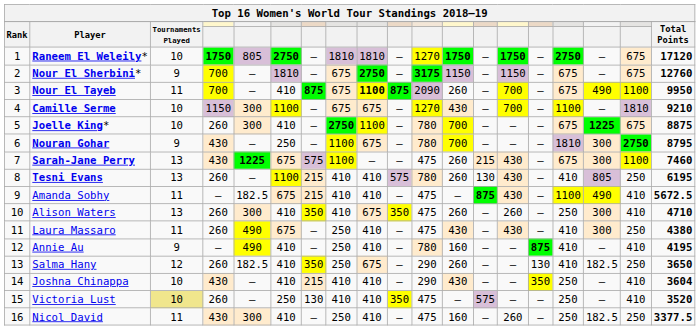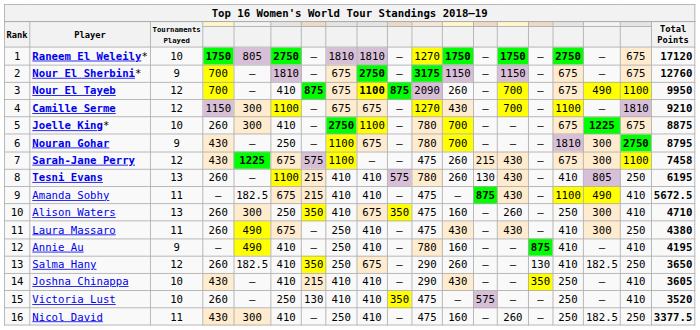 <table class="wikitable sortable">
 <tr>
 <th colspan=19 align="center">Top 16 Women's World Tour Standings 2018–19</th>
 </tr>
 <tr>
 </tr>
 <tr style="font-size:8pt;font-weight:bold">
 <th rowspan=2 align="center">Rank</th>
 <th rowspan=2 align="center">Player</th>
 <th rowspan=2 align="center"><small>Tournaments<br>Played</small></th>
 <th style="background:#fff7cc;"><small></small></th>
 <th style="background:#f2f2f2;"><small></small></th>
 <th style="background:#E5E4E2;"><small></small></th>
 <th style="background:#ecd9c6;"><small></small></th>
 <th style="background:#E5E4E2;"><small></small></th>
 <th style="background:#E5E4E2;"><small></small></th>
 <th style="background:#ecd9c6;"><small></small></th>
 <th style="background:#F3E6D7;"><small></small></th>
 <th style="background:#fff7cc;"><small></small></th>
 <th style="background:#ecd9c6;"><small></small></th>
 <th style="background:#fff7cc;"><small></small></th>
 <th style="background:#ecd9c6;"><small></small></th>
 <th style="background:#E5E4E2;"><small></small></th>
 <th style="background:#f2f2f2;"><small></small></th>
 <th style="background:#E5E4E2;"><small></small></th>
 <th rowspan=2 align="center">Total<br>Points</th>
 </tr>
 <tr>
 <th data-sort-type=number> </th>
 <th data-sort-type=number></th>
 <th data-sort-type=number></th>
 <th data-sort-type=number></th>
 <th data-sort-type=number></th>
 <th data-sort-type=number></th>
 <th data-sort-type=number></th>
 <th data-sort-type=number></th>
 <th data-sort-type=number></th>
 <th data-sort-type=number></th>
 <th data-sort-type=number></th>
 <th data-sort-type=number></th>
 <th data-sort-type=number></th>
 <th data-sort-type=number></th>
 <th data-sort-type=number></th>
 </tr>
 <tr>
 <td align=center>1</td>
 <td> <strong><a href='#'>Raneem El Weleily</a></strong>*</td>
 <td align=center>10</td>
 <td align=center style="background:#00ff00"><strong>1750</strong></td>
 <td align=center style="background:#D8BFD8">805</td>
 <td align=center style="background:#00ff00"><strong>2750</strong></td>
 <td align=center>–</td>
 <td align=center style="background:#D8BFD8">1810</td>
 <td align=center style="background:#D8BFD8">1810</td>
 <td align=center>–</td>
 <td align=center style="background:#ffff00">1270</td>
 <td align=center style="background:#00ff00"><strong>1750</strong></td>
 <td align=center>–</td>
 <td align=center style="background:#00ff00"><strong>1750</strong></td>
 <td align=center>–</td>
 <td align=center style="background:#00ff00"><strong>2750</strong></td>
 <td align=center>–</td>
 <td align=center style="background:#ffebcd">675</td>
 <td align=right><strong>17120</strong></td>
 </tr>
 <tr>
 <td align=center>2</td>
 <td> <strong><a href='#'>Nour El Sherbini</a></strong>*</td>
 <td align=center>9</td>
 <td align=center style="background:#ffff00">700</td>
 <td align=center>–</td>
 <td align=center style="background:#D8BFD8">1810</td>
 <td align=center>–</td>
 <td align=center style="background:#ffebcd">675</td>
 <td align=center style="background:#00ff00"><strong>2750</strong></td>
 <td align=center>–</td>
 <td align=center style="background:#00ff00"><strong>3175</strong></td>
 <td align=center style="background:#D8BFD8">1150</td>
 <td align=center>–</td>
 <td align=center style="background:#D8BFD8">1150</td>
 <td align=center>–</td>
 <td align=center style="background:#ffebcd">675</td>
 <td align=center>–</td>
 <td align=center style="background:#ffebcd">675</td>
 <td align=right><strong>12760</strong></td>
 </tr>
 <tr>
 <td align=center>3</td>
 <td> <strong><a href='#'>Nour El Tayeb</a></strong></td>
-<td align=center>11</td>
+<td align=center>12</td>
 <td align=center style="background:#ffff00">700</td>
 <td align=center>–</td>
 <td align=center>410</td>
 <td align=center style="background:#00ff00"><strong>875</strong></td>
 <td align=center style="background:#ffebcd">675</td>
 <td align=center style="background:#ffff00"><strong>1100</strong></td>
 <td align=center style="background:#00ff00"><strong>875</strong></td>
 <td align=center style="background:#D8BFD8">2090</td>
 <td align=center>260</td>
 <td align=center>–</td>
 <td align=center style="background:#ffff00">700</td>
 <td align=center>–</td>
 <td align=center style="background:#ffebcd">675</td>
 <td align=center style="background:#ffff00">490</td>
 <td align=center style="background:#ffff00">1100</td>
 <td align=right><strong>9950</strong></td>
 </tr>
 <tr>
 <td align=center>4</td>
 <td> <strong><a href='#'>Camille Serme</a></strong></td>
-<td align=center>10</td>
+<td align=center>12</td>
 <td align=center style="background:#D8BFD8">1150</td>
 <td align=center style="background:#ffebcd">300</td>
 <td align=center style="background:#ffff00">1100</td>
 <td align=center>–</td>
 <td align=center style="background:#ffebcd">675</td>
 <td align=center style="background:#ffebcd">675</td>
 <td align=center>–</td>
 <td align=center style="background:#ffff00">1270</td>
 <td align=center style="background:#ffebcd">430</td>
 <td align=center>–</td>
 <td align=center style="background:#ffff00">700</td>
 <td align=center>–</td>
 <td align=center style="background:#ffff00">1100</td>
 <td align=center>–</td>
 <td align=center style="background:#D8BFD8">1810</td>
 <td align=right><strong>9210</strong></td>
 </tr>
 <tr>
 <td align=center>5</td>
 <td> <strong><a href='#'>Joelle King</a></strong>*</td>
 <td align=center>10</td>
 <td align=center>260</td>
 <td align=center style="background:#ffebcd">300</td>
 <td align=center>410</td>
 <td align=center>–</td>
 <td align=center style="background:#00ff00"><strong>2750</strong></td>
 <td align=center style="background:#ffff00">1100</td>
 <td align=center>–</td>
 <td align=center style="background:#ffebcd">780</td>
 <td align=center style="background:#ffff00">700</td>
 <td align=center>–</td>
 <td align=center>–</td>
 <td align=center>–</td>
 <td align=center style="background:#ffebcd">675</td>
 <td align=center style="background:#00ff00"><strong>1225</strong></td>
 <td align=center style="background:#ffebcd">675</td>
 <td align=right><strong>8875</strong></td>
 </tr>
 <tr>
 <td align=center>6</td>
 <td> <strong><a href='#'>Nouran Gohar</a></strong></td>
 <td align=center>9</td>
 <td align=center style="background:#ffebcd">430</td>
 <td align=center>–</td>
 <td align=center>250</td>
 <td align=center>–</td>
 <td align=center style="background:#ffff00">1100</td>
 <td align=center style="background:#ffebcd">675</td>
 <td align=center>–</td>
 <td align=center style="background:#ffebcd">780</td>
 <td align=center style="background:#ffff00">700</td>
 <td align=center>–</td>
 <td align=center>–</td>
 <td align=center>–</td>
 <td align=center style="background:#D8BFD8">1810</td>
 <td align=center style="background:#ffebcd">300</td>
 <td align=center style="background:#00ff00"><strong>2750</strong></td>
 <td align=right><strong>8795</strong></td>
 </tr>
 <tr>
 <td align=center>7</td>
 <td> <strong><a href='#'>Sarah-Jane Perry</a></strong></td>
-<td align=center>13</td>
+<td align=center>12</td>
 <td align=center style="background:#ffebcd">430</td>
 <td align=center style="background:#00ff00"><strong>1225</strong></td>
 <td align=center style="background:#ffebcd">675</td>
 <td align=center style="background:#D8BFD8">575</td>
 <td align=center style="background:#ffff00">1100</td>
 <td align=center>–</td>
 <td align=center>–</td>
 <td align=center>475</td>
 <td align=center>260</td>
 <td align=center style="background:#ffebcd">215</td>
 <td align=center style="background:#ffebcd">430</td>
 <td align=center>–</td>
 <td align=center style="background:#ffebcd">675</td>
 <td align=center style="background:#ffebcd">300</td>
 <td align=center style="background:#ffff00">1100</td>
-<td align=right><strong>7460</strong></td>
+<td align=right><strong>7458</strong></td>
 </tr>
 <tr>
 <td align=center>8</td>
 <td> <strong><a href='#'>Tesni Evans</a></strong></td>
 <td align=center>13</td>
 <td align=center>260</td>
 <td align=center>–</td>
 <td align=center style="background:#ffff00">1100</td>
 <td align=center style="background:#ffebcd">215</td>
 <td align=center>410</td>
 <td align=center>410</td>
 <td align=center style="background:#D8BFD8">575</td>
 <td align=center style="background:#ffebcd">780</td>
 <td align=center>260</td>
 <td align=center>130</td>
 <td align=center style="background:#ffebcd">430</td>
 <td align=center>–</td>
 <td align=center>410</td>
 <td align=center style="background:#D8BFD8">805</td>
 <td align=center>250</td>
 <td align=right><strong>6195</strong></td>
 </tr>
 <tr>
 <td align=center>9</td>
 <td> <a href='#'>Amanda Sobhy</a></td>
 <td align=center>11</td>
 <td align=center>–</td>
 <td align=center>182.5</td>
 <td align=center style="background:#ffebcd">675</td>
 <td align=center style="background:#ffebcd">215</td>
 <td align=center>410</td>
 <td align=center>410</td>
 <td align=center>–</td>
 <td align=center>475</td>
 <td align=center>–</td>
 <td align=center style="background:#00ff00"><strong>875</strong></td>
 <td align=center style="background:#ffebcd">430</td>
 <td align=center>–</td>
 <td align=center style="background:#ffff00">1100</td>
 <td align=center style="background:#ffff00">490</td>
 <td align=center>410</td>
 <td align=right><strong>5672.5</strong></td>
 </tr>
 <tr>
 <td align=center>10</td>
 <td> <a href='#'>Alison Waters</a></td>
 <td align=center>13</td>
 <td align=center>260</td>
 <td align=center style="background:#ffebcd">300</td>
-<td align=center>410</td>
+<td align=center>250</td>
 <td align=center style="background:#ffff00">350</td>
 <td align=center>410</td>
 <td align=center style="background:#ffebcd">675</td>
 <td align=center style="background:#ffff00">350</td>
 <td align=center>475</td>
-<td align=center>260</td>
+<td align=center>160</td>
 <td align=center>–</td>
 <td align=center>260</td>
 <td align=center>–</td>
 <td align=center>250</td>
 <td align=center style="background:#ffebcd">300</td>
 <td align=center>410</td>
 <td align=right><strong>4710</strong></td>
 </tr>
 <tr>
 <td align=center>11</td>
 <td> <a href='#'>Laura Massaro</a></td>
 <td align=center>11</td>
 <td align=center>260</td>
 <td align=center style="background:#ffff00">490</td>
 <td align=center style="background:#ffebcd">675</td>
 <td align=center>–</td>
 <td align=center>250</td>
 <td align=center>410</td>
 <td align=center>–</td>
 <td align=center>475</td>
 <td align=center style="background:#ffebcd">430</td>
 <td align=center>–</td>
 <td align=center style="background:#ffebcd">430</td>
 <td align=center>–</td>
 <td align=center>410</td>
 <td align=center style="background:#ffebcd">300</td>
 <td align=center>250</td>
 <td align=right><strong>4380</strong></td>
 </tr>
 <tr>
 <td align=center>12</td>
 <td> <a href='#'>Annie Au</a></td>
 <td align=center>9</td>
 <td align=center>–</td>
 <td align=center style="background:#ffff00">490</td>
 <td align=center>410</td>
 <td align=center>–</td>
 <td align=center>250</td>
 <td align=center>410</td>
 <td align=center>–</td>
 <td align=center style="background:#ffebcd">780</td>
 <td align=center>160</td>
 <td align=center>–</td>
 <td align=center>–</td>
 <td align=center style="background:#00ff00"><strong>875</strong></td>
 <td align=center>410</td>
 <td align=center>–</td>
 <td align=center>410</td>
 <td align=right><strong>4195</strong></td>
 </tr>
 <tr>
 <td align=center>13</td>
 <td> <a href='#'>Salma Hany</a></td>
 <td align=center>12</td>
 <td align=center>260</td>
 <td align=center>182.5</td>
 <td align=center>410</td>
 <td align=center style="background:#ffff00">350</td>
 <td align=center>250</td>
 <td align=center style="background:#ffebcd">675</td>
 <td align=center>–</td>
 <td align=center>290</td>
 <td align=center>260</td>
 <td align=center>–</td>
 <td align=center>–</td>
 <td align=center>130</td>
 <td align=center>410</td>
 <td align=center>182.5</td>
 <td align=center>250</td>
 <td align=right><strong>3650</strong></td>
 </tr>
 <tr>
 <td align=center>14</td>
 <td> <a href='#'>Joshna Chinappa</a></td>
 <td align=center>10</td>
 <td align=center style="background:#ffebcd">430</td>
 <td align=center>–</td>
 <td align=center>410</td>
 <td align=center style="background:#ffebcd">215</td>
 <td align=center>410</td>
 <td align=center>410</td>
 <td align=center>–</td>
 <td align=center>290</td>
 <td align=center style="background:#ffebcd">430</td>
 <td align=center>–</td>
 <td align=center>–</td>
 <td align=center style="background:#ffff00">350</td>
 <td align=center>250</td>
 <td align=center>–</td>
 <td align=center>410</td>
-<td align=right><strong>3604</strong></td>
+<td align=right><strong>3605</strong></td>
 </tr>
 <tr>
 <td align=center>15</td>
 <td> <a href='#'>Victoria Lust</a></td>
-<td align=center style="background: khaki;">10</td>
+<td align=center>10</td>
 <td align=center>260</td>
 <td align=center>–</td>
 <td align=center>250</td>
 <td align=center>130</td>
 <td align=center>410</td>
 <td align=center>410</td>
 <td align=center style="background:#ffff00">350</td>
 <td align=center>475</td>
 <td align=center>–</td>
 <td align=center style="background:#D8BFD8">575</td>
 <td align=center>–</td>
 <td align=center>–</td>
 <td align=center>250</td>
 <td align=center>–</td>
 <td align=center>410</td>
 <td align=right><strong>3520</strong></td>
 </tr>
 <tr>
 <td align=center>16</td>
 <td> <a href='#'>Nicol David</a></td>
 <td align=center>11</td>
 <td align=center style="background:#ffebcd">430</td>
 <td align=center style="background:#ffebcd">300</td>
 <td align=center>410</td>
 <td align=center>–</td>
 <td align=center>250</td>
 <td align=center>410</td>
 <td align=center>–</td>
 <td align=center>475</td>
 <td align=center>160</td>
 <td align=center>–</td>
 <td align=center>260</td>
 <td align=center>–</td>
 <td align=center>250</td>
 <td align=center>182.5</td>
 <td align=center>250</td>
 <td align=right><strong>3377.5</strong><br></td>
 </tr>
 </table>
